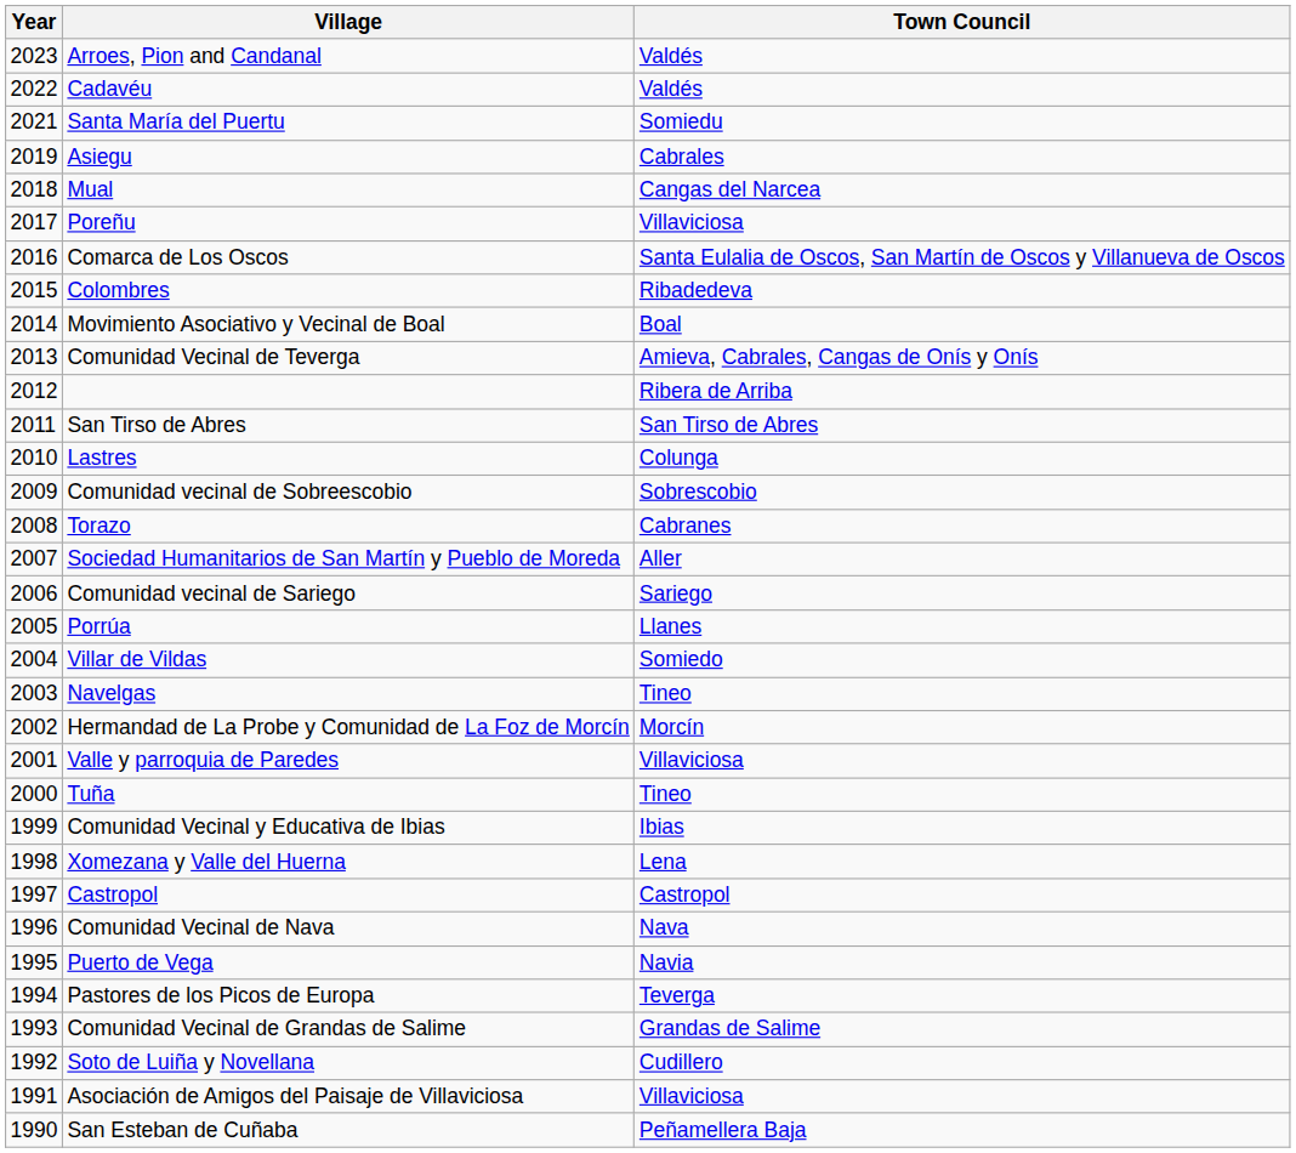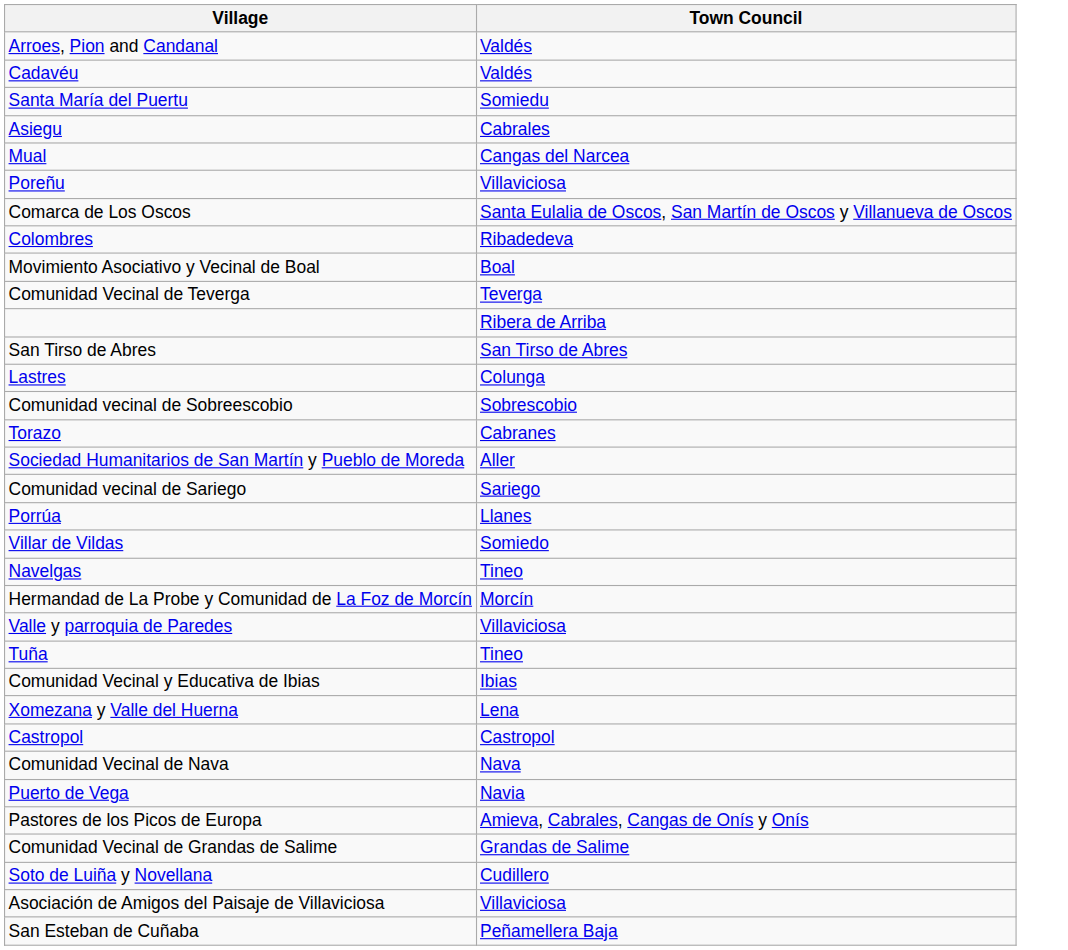 <table class="wikitable">
 <tr>
-<th>Year</th>
 <th>Village</th>
 <th>Town Council</th>
 </tr>
 <tr>
-<td>2023</td>
 <td><a href='#'>Arroes</a>, <a href='#'>Pion</a> and <a href='#'>Candanal</a></td>
 <td><a href='#'>Valdés</a></td>
 </tr>
 <tr>
-<td>2022</td>
 <td><a href='#'>Cadavéu</a></td>
 <td><a href='#'>Valdés</a></td>
 </tr>
 <tr>
-<td>2021</td>
 <td><a href='#'>Santa María del Puertu</a></td>
 <td><a href='#'>Somiedu</a></td>
 </tr>
 <tr>
-<td>2019</td>
 <td><a href='#'>Asiegu</a></td>
 <td><a href='#'>Cabrales</a></td>
 </tr>
 <tr>
-<td>2018</td>
 <td><a href='#'>Mual</a></td>
 <td><a href='#'>Cangas del Narcea</a></td>
 </tr>
 <tr>
-<td>2017</td>
 <td><a href='#'>Poreñu</a></td>
 <td><a href='#'>Villaviciosa</a></td>
 </tr>
 <tr>
-<td>2016</td>
 <td>Comarca de Los Oscos</td>
 <td><a href='#'>Santa Eulalia de Oscos</a>, <a href='#'>San Martín de Oscos</a> y <a href='#'>Villanueva de Oscos</a></td>
 </tr>
 <tr>
-<td>2015</td>
 <td><a href='#'>Colombres</a></td>
 <td><a href='#'>Ribadedeva</a></td>
 </tr>
 <tr>
-<td>2014</td>
 <td>Movimiento Asociativo y Vecinal de Boal</td>
 <td><a href='#'>Boal</a></td>
 </tr>
 <tr>
-<td>2013</td>
 <td>Comunidad Vecinal de Teverga</td>
-<td><a href='#'>Amieva</a>, <a href='#'>Cabrales</a>, <a href='#'>Cangas de Onís</a> y <a href='#'>Onís</a></td>
+<td><a href='#'>Teverga</a></td>
 </tr>
 <tr>
-<td>2012</td>
 <td></td>
 <td><a href='#'>Ribera de Arriba</a></td>
 </tr>
 <tr>
-<td>2011</td>
 <td>San Tirso de Abres</td>
 <td><a href='#'>San Tirso de Abres</a></td>
 </tr>
 <tr>
-<td>2010</td>
 <td><a href='#'>Lastres</a></td>
 <td><a href='#'>Colunga</a></td>
 </tr>
 <tr>
-<td>2009</td>
 <td>Comunidad vecinal de Sobreescobio</td>
 <td><a href='#'>Sobrescobio</a></td>
 </tr>
 <tr>
-<td>2008</td>
 <td><a href='#'>Torazo</a></td>
 <td><a href='#'>Cabranes</a></td>
 </tr>
 <tr>
-<td>2007</td>
 <td><a href='#'>Sociedad Humanitarios de San Martín</a> y <a href='#'>Pueblo de Moreda</a></td>
 <td><a href='#'>Aller</a></td>
 </tr>
 <tr>
-<td>2006</td>
 <td>Comunidad vecinal de Sariego</td>
 <td><a href='#'>Sariego</a></td>
 </tr>
 <tr>
-<td>2005</td>
 <td><a href='#'>Porrúa</a></td>
 <td><a href='#'>Llanes</a></td>
 </tr>
 <tr>
-<td>2004</td>
 <td><a href='#'>Villar de Vildas</a></td>
 <td><a href='#'>Somiedo</a></td>
 </tr>
 <tr>
-<td>2003</td>
 <td><a href='#'>Navelgas</a></td>
 <td><a href='#'>Tineo</a></td>
 </tr>
 <tr>
-<td>2002</td>
 <td>Hermandad de La Probe y Comunidad de <a href='#'>La Foz de Morcín</a></td>
 <td><a href='#'>Morcín</a></td>
 </tr>
 <tr>
-<td>2001</td>
 <td><a href='#'>Valle</a> y <a href='#'>parroquia de Paredes</a></td>
 <td><a href='#'>Villaviciosa</a></td>
 </tr>
 <tr>
-<td>2000</td>
 <td><a href='#'>Tuña</a></td>
 <td><a href='#'>Tineo</a></td>
 </tr>
 <tr>
-<td>1999</td>
 <td>Comunidad Vecinal y Educativa de Ibias</td>
 <td><a href='#'>Ibias</a></td>
 </tr>
 <tr>
-<td>1998</td>
 <td><a href='#'>Xomezana</a> y <a href='#'>Valle del Huerna</a></td>
 <td><a href='#'>Lena</a></td>
 </tr>
 <tr>
-<td>1997</td>
 <td><a href='#'>Castropol</a></td>
 <td><a href='#'>Castropol</a></td>
 </tr>
 <tr>
-<td>1996</td>
 <td>Comunidad Vecinal de Nava</td>
 <td><a href='#'>Nava</a></td>
 </tr>
 <tr>
-<td>1995</td>
 <td><a href='#'>Puerto de Vega</a></td>
 <td><a href='#'>Navia</a></td>
 </tr>
 <tr>
-<td>1994</td>
 <td>Pastores de los Picos de Europa</td>
-<td><a href='#'>Teverga</a></td>
+<td><a href='#'>Amieva</a>, <a href='#'>Cabrales</a>, <a href='#'>Cangas de Onís</a> y <a href='#'>Onís</a></td>
 </tr>
 <tr>
-<td>1993</td>
 <td>Comunidad Vecinal de Grandas de Salime</td>
 <td><a href='#'>Grandas de Salime</a></td>
 </tr>
 <tr>
-<td>1992</td>
 <td><a href='#'>Soto de Luiña</a> y <a href='#'>Novellana</a></td>
 <td><a href='#'>Cudillero</a></td>
 </tr>
 <tr>
-<td>1991</td>
 <td>Asociación de Amigos del Paisaje de Villaviciosa</td>
 <td><a href='#'>Villaviciosa</a></td>
 </tr>
 <tr>
-<td>1990</td>
 <td>San Esteban de Cuñaba</td>
 <td><a href='#'>Peñamellera Baja</a></td>
 </tr>
 </table>
